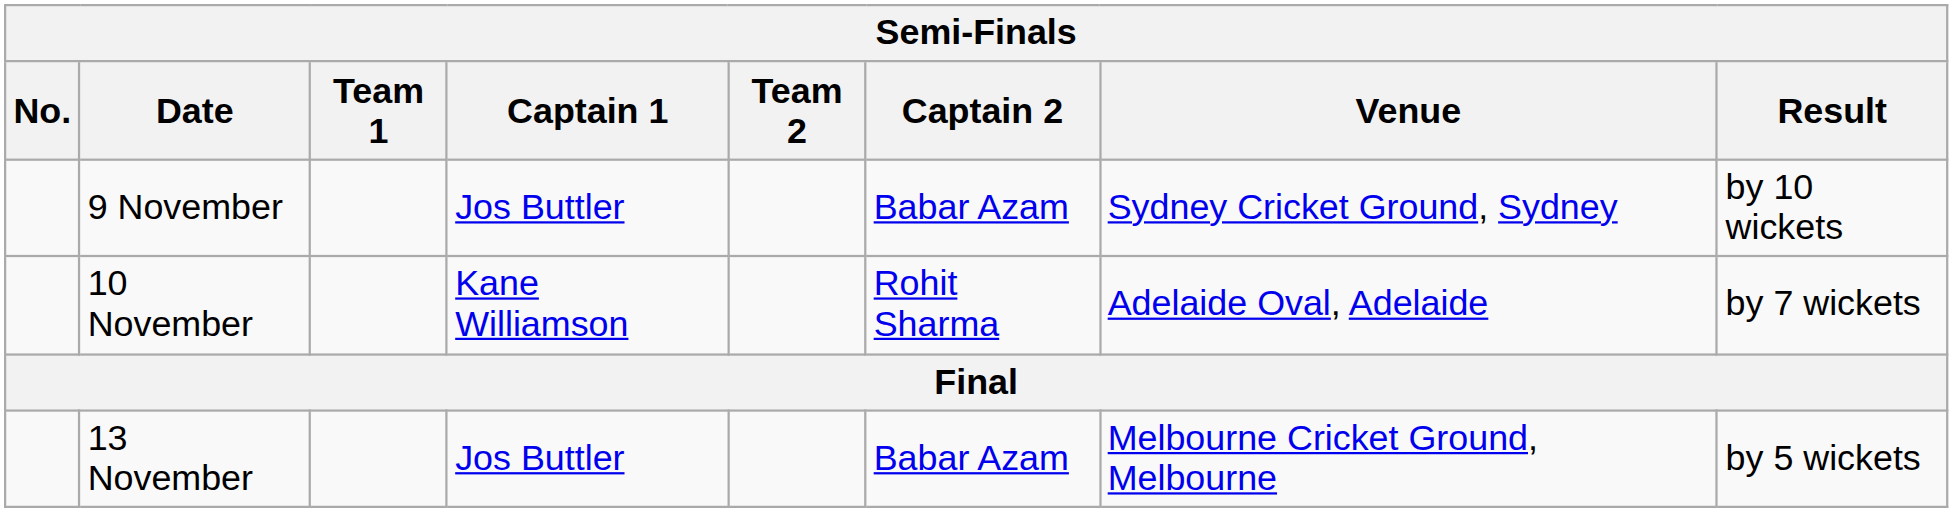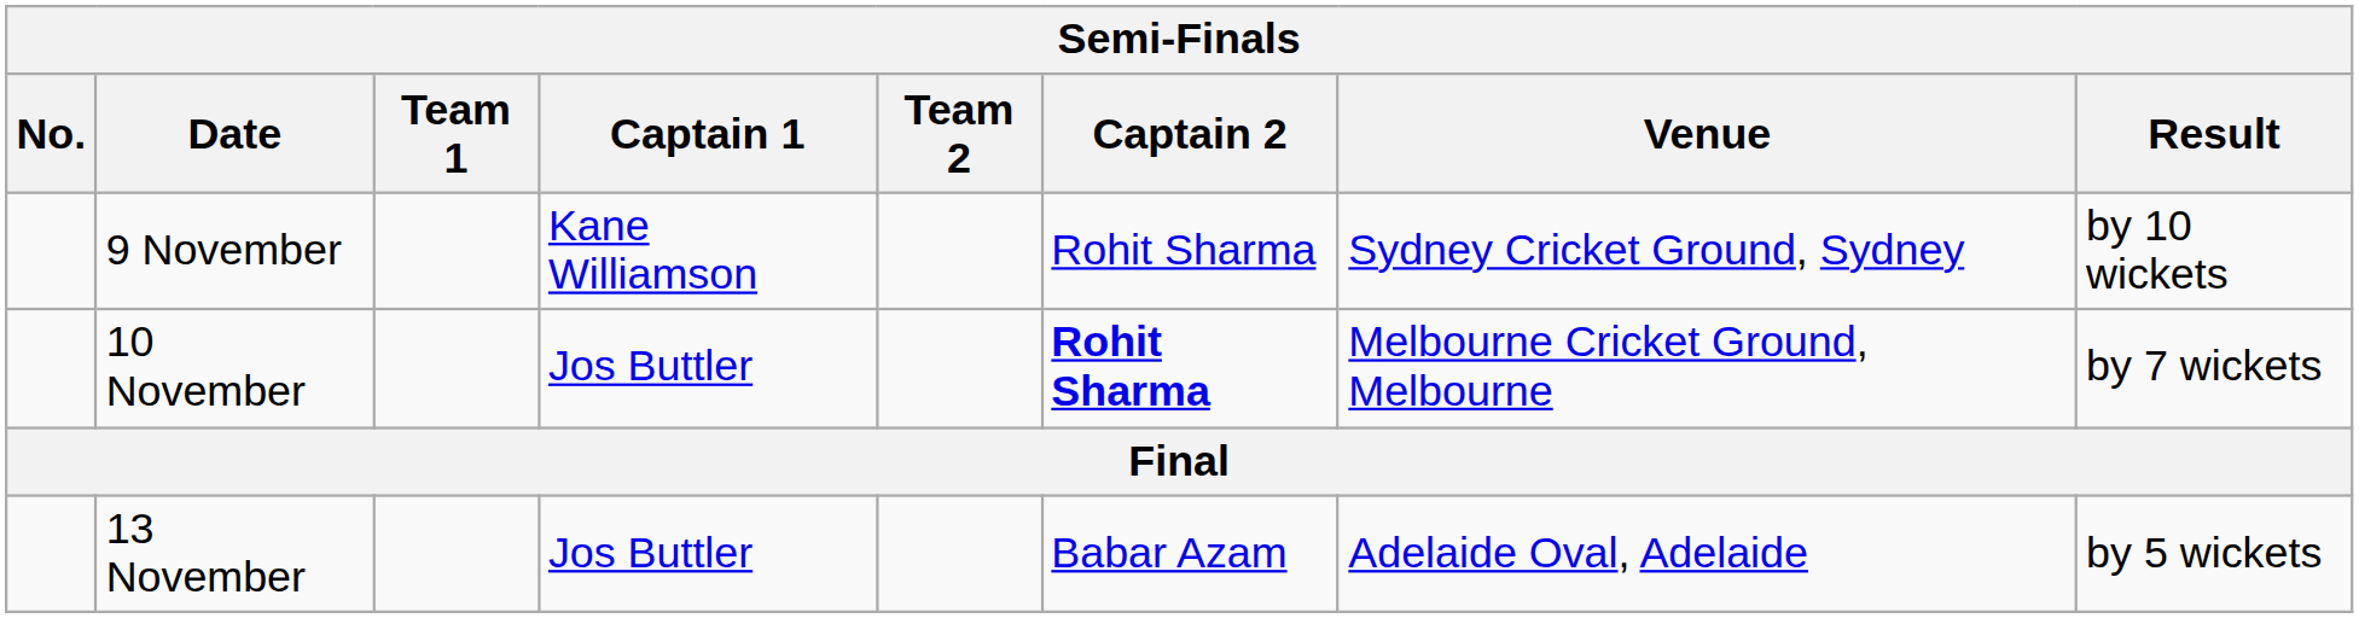 <table class="wikitable">
 <tr>
 <th colspan="9">Semi-Finals</th>
 </tr>
 <tr>
 <th>No.</th>
 <th>Date</th>
 <th>Team 1</th>
 <th>Captain 1</th>
 <th>Team 2</th>
 <th>Captain 2</th>
 <th>Venue</th>
 <th>Result</th>
 </tr>
 <tr>
 <td></td>
 <td>9 November</td>
 <td></td>
-<td><a href='#'>Jos Buttler</a></td>
+<td><a href='#'>Kane Williamson</a></td>
 <td></td>
-<td><a href='#'>Babar Azam</a></td>
+<td><a href='#'>Rohit Sharma</a></td>
 <td><a href='#'>Sydney Cricket Ground</a>, <a href='#'>Sydney</a></td>
 <td> by 10 wickets</td>
 </tr>
 <tr>
 <td></td>
 <td>10 November</td>
 <td></td>
-<td><a href='#'>Kane Williamson</a></td>
+<td><a href='#'>Jos Buttler</a></td>
 <td></td>
-<td><a href='#'>Rohit Sharma</a></td>
-<td><a href='#'>Adelaide Oval</a>, <a href='#'>Adelaide</a></td>
+<td><strong><a href='#'>Rohit Sharma</a></strong></td>
+<td><a href='#'>Melbourne Cricket Ground</a>, <a href='#'>Melbourne</a></td>
 <td> by 7 wickets</td>
 </tr>
 <tr>
 <th colspan="9">Final</th>
 </tr>
 <tr>
 <td></td>
 <td>13 November</td>
 <td></td>
 <td><a href='#'>Jos Buttler</a></td>
 <td></td>
 <td><a href='#'>Babar Azam</a></td>
-<td><a href='#'>Melbourne Cricket Ground</a>, <a href='#'>Melbourne</a></td>
+<td><a href='#'>Adelaide Oval</a>, <a href='#'>Adelaide</a></td>
 <td> by 5 wickets</td>
 </tr>
 </table>
